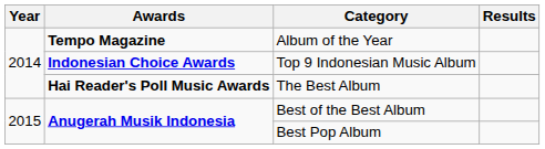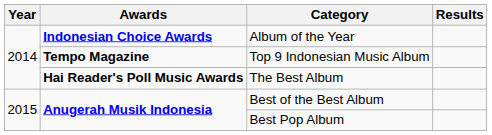 <table class="wikitable">
 <tr>
 <th>Year</th>
 <th>Awards</th>
 <th>Category</th>
 <th>Results</th>
 </tr>
 <tr>
 <td rowspan= "3">2014</td>
-<td><strong>Tempo Magazine</strong></td>
+<td><strong><a href='#'>Indonesian Choice Awards</a></strong></td>
 <td>Album of the Year</td>
 <td></td>
 </tr>
 <tr>
-<td><strong><a href='#'>Indonesian Choice Awards</a></strong></td>
+<td><strong>Tempo Magazine</strong></td>
 <td>Top 9 Indonesian Music Album</td>
 <td></td>
 </tr>
 <tr>
 <td><strong>Hai Reader's Poll Music Awards</strong></td>
 <td>The Best Album</td>
 <td></td>
 </tr>
 <tr>
 <td rowspan= "2">2015</td>
 <td rowspan= "2"><strong><a href='#'>Anugerah Musik Indonesia</a></strong></td>
 <td>Best of the Best Album</td>
 <td></td>
 </tr>
 <tr>
 <td>Best Pop Album</td>
 <td></td>
 </tr>
 </table>
